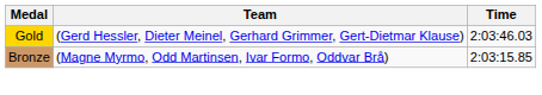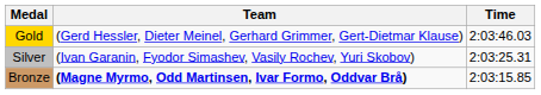 <table class="wikitable">
 <tr>
 <th>Medal</th>
 <th>Team</th>
 <th>Time</th>
 </tr>
 <tr>
 <td style="text-align:center;background-color:gold;">Gold</td>
 <td> (<a href='#'>Gerd Hessler</a>, <a href='#'>Dieter Meinel</a>, <a href='#'>Gerhard Grimmer</a>, <a href='#'>Gert-Dietmar Klause</a>)</td>
 <td>2:03:46.03</td>
 </tr>
 <tr>
+<td style="text-align:center;background-color:silver;">Silver</td>
+<td> (<a href='#'>Ivan Garanin</a>, <a href='#'>Fyodor Simashev</a>, <a href='#'>Vasily Rochev</a>, <a href='#'>Yuri Skobov</a>)</td>
+<td>2:03:25.31</td>
+</tr>
+<tr>
 <td style="text-align:center;background-color:#CC9966;">Bronze</td>
-<td> (<a href='#'>Magne Myrmo</a>, <a href='#'>Odd Martinsen</a>, <a href='#'>Ivar Formo</a>, <a href='#'>Oddvar Brå</a>)</td>
+<td><strong> (<a href='#'>Magne Myrmo</a>, <a href='#'>Odd Martinsen</a>, <a href='#'>Ivar Formo</a>, <a href='#'>Oddvar Brå</a>)</strong></td>
 <td>2:03:15.85</td>
 </tr>
 </table>
